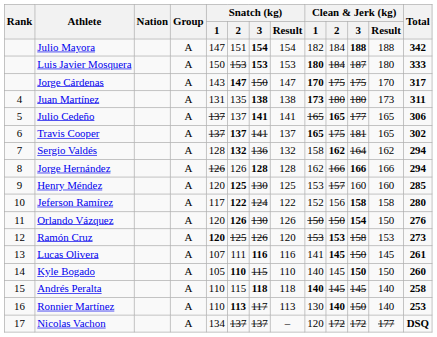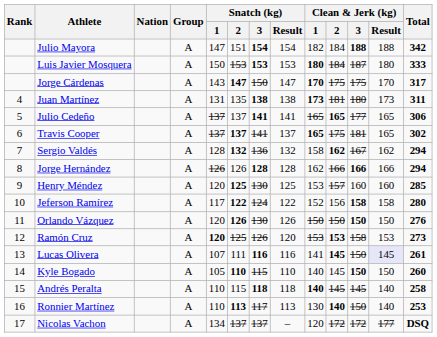 <table class="wikitable sortable" style="text-align:center;">
 <tr>
 <th rowspan=2>Rank</th>
 <th rowspan=2>Athlete</th>
 <th rowspan=2>Nation</th>
 <th rowspan=2>Group</th>
 <th colspan=4>Snatch (kg)</th>
 <th colspan=4>Clean & Jerk (kg)</th>
 <th rowspan=2>Total</th>
 </tr>
 <tr>
 <th>1</th>
 <th>2</th>
 <th>3</th>
 <th>Result</th>
 <th>1</th>
 <th>2</th>
 <th>3</th>
 <th>Result</th>
 </tr>
 <tr>
 <td></td>
 <td align=left><a href='#'>Julio Mayora</a></td>
 <td align=left></td>
 <td>A</td>
 <td>147</td>
 <td>151</td>
 <td><strong>154</strong></td>
 <td>154</td>
 <td>182</td>
 <td>184</td>
 <td><strong>188</strong></td>
 <td>188</td>
 <td><strong>342</strong></td>
 </tr>
 <tr>
 <td></td>
 <td align=left><a href='#'>Luis Javier Mosquera</a></td>
 <td align=left></td>
 <td>A</td>
 <td>150</td>
 <td><s>153</s></td>
 <td><strong>153</strong></td>
 <td>153</td>
 <td><strong>180</strong></td>
 <td><s>184</s></td>
 <td><s>187</s></td>
 <td>180</td>
 <td><strong>333</strong></td>
 </tr>
 <tr>
 <td></td>
 <td align=left><a href='#'>Jorge Cárdenas</a></td>
 <td align=left></td>
 <td>A</td>
 <td>143</td>
 <td><strong>147</strong></td>
 <td><s>150</s></td>
 <td>147</td>
 <td><strong>170</strong></td>
 <td><s>175</s></td>
 <td><s>175</s></td>
 <td>170</td>
 <td><strong>317</strong></td>
 </tr>
 <tr>
 <td>4</td>
 <td align=left><a href='#'>Juan Martínez</a></td>
 <td align=left></td>
 <td>A</td>
 <td>131</td>
 <td>135</td>
 <td><strong>138</strong></td>
 <td>138</td>
 <td><strong>173</strong></td>
-<td><s>180</s></td>
+<td><s>181</s></td>
 <td><s>180</s></td>
 <td>173</td>
 <td><strong>311</strong></td>
 </tr>
 <tr>
 <td>5</td>
 <td align=left><a href='#'>Julio Cedeño</a></td>
 <td align=left></td>
 <td>A</td>
 <td><s>137</s></td>
 <td>137</td>
 <td><strong>141</strong></td>
 <td>141</td>
 <td><s>165</s></td>
 <td><strong>165</strong></td>
 <td><s>177</s></td>
 <td>165</td>
 <td><strong>306</strong></td>
 </tr>
 <tr>
 <td>6</td>
 <td align=left><a href='#'>Travis Cooper</a></td>
 <td align=left></td>
 <td>A</td>
 <td><s>137</s></td>
 <td><strong>137</strong></td>
 <td><s>141</s></td>
 <td>137</td>
 <td><strong>165</strong></td>
 <td><s>175</s></td>
 <td><s>181</s></td>
 <td>165</td>
 <td><strong>302</strong></td>
 </tr>
 <tr>
 <td>7</td>
 <td align=left><a href='#'>Sergio Valdés</a></td>
 <td align=left></td>
 <td>A</td>
 <td>128</td>
 <td><strong>132</strong></td>
 <td><s>136</s></td>
 <td>132</td>
 <td>158</td>
 <td><strong>162</strong></td>
-<td><s>164</s></td>
+<td><s>167</s></td>
 <td>162</td>
 <td><strong>294</strong></td>
 </tr>
 <tr>
 <td>8</td>
 <td align=left><a href='#'>Jorge Hernández</a></td>
 <td align=left></td>
 <td>A</td>
 <td><s>126</s></td>
 <td>126</td>
 <td><strong>128</strong></td>
 <td>128</td>
 <td>162</td>
 <td><s>166</s></td>
 <td><strong>166</strong></td>
 <td>166</td>
 <td><strong>294</strong></td>
 </tr>
 <tr>
 <td>9</td>
 <td align=left><a href='#'>Henry Méndez</a></td>
 <td align=left></td>
 <td>A</td>
 <td>120</td>
 <td><strong>125</strong></td>
 <td><s>130</s></td>
 <td>125</td>
 <td>153</td>
 <td><s>157</s></td>
 <td>160</td>
 <td>160</td>
 <td><strong>285</strong></td>
 </tr>
 <tr>
 <td>10</td>
 <td align=left><a href='#'>Jeferson Ramírez</a></td>
 <td align=left></td>
 <td>A</td>
 <td>117</td>
 <td><strong>122</strong></td>
 <td><s>124</s></td>
 <td>122</td>
 <td>152</td>
 <td>156</td>
 <td><strong>158</strong></td>
 <td>158</td>
 <td><strong>280</strong></td>
 </tr>
 <tr>
 <td>11</td>
 <td align=left><a href='#'>Orlando Vázquez</a></td>
 <td align=left></td>
 <td>A</td>
 <td>120</td>
 <td><strong>126</strong></td>
 <td><s>130</s></td>
 <td>126</td>
 <td><s>150</s></td>
 <td><s>150</s></td>
-<td><strong>154</strong></td>
+<td><strong>150</strong></td>
 <td>150</td>
 <td><strong>276</strong></td>
 </tr>
 <tr>
 <td>12</td>
 <td align=left><a href='#'>Ramón Cruz</a></td>
 <td align=left></td>
 <td>A</td>
 <td><strong>120</strong></td>
 <td><s>125</s></td>
 <td><s>126</s></td>
 <td>120</td>
 <td><s>153</s></td>
 <td><strong>153</strong></td>
 <td><s>158</s></td>
 <td>153</td>
 <td><strong>273</strong></td>
 </tr>
 <tr>
 <td>13</td>
 <td align=left><a href='#'>Lucas Olivera</a></td>
 <td align=left></td>
 <td>A</td>
 <td>107</td>
 <td>111</td>
 <td><strong>116</strong></td>
 <td>116</td>
 <td>141</td>
 <td><strong>145</strong></td>
 <td><s>150</s></td>
-<td>145</td>
+<td style="background: lavender;">145</td>
 <td><strong>261</strong></td>
 </tr>
 <tr>
 <td>14</td>
 <td align=left><a href='#'>Kyle Bogado</a></td>
 <td align=left></td>
 <td>A</td>
 <td>105</td>
 <td><strong>110</strong></td>
 <td><s>115</s></td>
 <td>110</td>
 <td>140</td>
 <td>145</td>
 <td><strong>150</strong></td>
 <td>150</td>
 <td><strong>260</strong></td>
 </tr>
 <tr>
 <td>15</td>
 <td align=left><a href='#'>Andrés Peralta</a></td>
 <td align=left></td>
 <td>A</td>
 <td>110</td>
 <td>115</td>
 <td><strong>118</strong></td>
 <td>118</td>
 <td><strong>140</strong></td>
 <td><s>145</s></td>
 <td><s>145</s></td>
 <td>140</td>
 <td><strong>258</strong></td>
 </tr>
 <tr>
 <td>16</td>
 <td align=left><a href='#'>Ronnier Martínez</a></td>
 <td align=left></td>
 <td>A</td>
 <td>110</td>
 <td><strong>113</strong></td>
 <td><s>117</s></td>
 <td>113</td>
 <td>130</td>
 <td><strong>140</strong></td>
 <td><s>150</s></td>
 <td>140</td>
 <td><strong>253</strong></td>
 </tr>
 <tr>
 <td>17</td>
 <td align=left><a href='#'>Nicolas Vachon</a></td>
 <td align=left></td>
 <td>A</td>
 <td>134</td>
 <td><s>137</s></td>
 <td><s>137</s></td>
 <td>–</td>
 <td>120</td>
 <td><s>172</s></td>
 <td><s>172</s></td>
 <td><s>177</s></td>
 <td><strong>DSQ</strong></td>
 </tr>
 </table>
